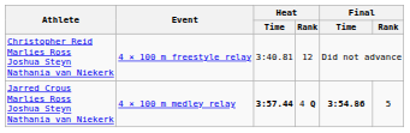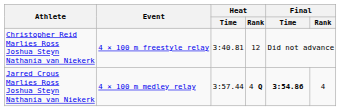 <table class=wikitable style="font-size:90%">
 <tr>
 <th rowspan=2>Athlete</th>
 <th rowspan=2>Event</th>
 <th colspan="2">Heat</th>
 <th colspan="2">Final</th>
 </tr>
 <tr style="font-size:95%">
 <th>Time</th>
 <th>Rank</th>
 <th>Time</th>
 <th>Rank</th>
 </tr>
 <tr align=center>
 <td align=left><a href='#'>Christopher Reid</a><br><a href='#'>Marlies Ross</a><br><a href='#'>Joshua Steyn</a><br><a href='#'>Nathania van Niekerk</a></td>
 <td align=left><a href='#'>4 × 100 m freestyle relay</a></td>
 <td>3:40.81</td>
 <td>12</td>
 <td colspan=2>Did not advance</td>
 </tr>
 <tr align=center>
 <td align=left><a href='#'>Jarred Crous</a><br><a href='#'>Marlies Ross</a><br><a href='#'>Joshua Steyn</a><br><a href='#'>Nathania van Niekerk</a></td>
 <td align=left><a href='#'>4 × 100 m medley relay</a></td>
-<td><strong>3:57.44</strong></td>
+<td>3:57.44</td>
 <td>4 <strong>Q</strong></td>
 <td><strong>3:54.86</strong></td>
-<td>5</td>
+<td>4</td>
 </tr>
 </table>
